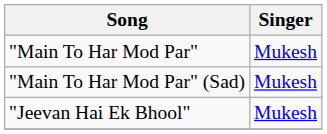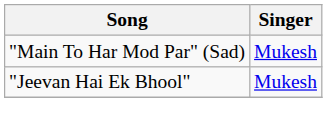 <table class="wikitable">
 <tr>
 <th>Song</th>
 <th>Singer</th>
-</tr>
-<tr>
-<td>"Main To Har Mod Par"</td>
-<td><a href='#'>Mukesh</a></td>
 </tr>
 <tr>
 <td>"Main To Har Mod Par" (Sad)</td>
 <td><a href='#'>Mukesh</a></td>
 </tr>
 <tr>
 <td>"Jeevan Hai Ek Bhool"</td>
 <td><a href='#'>Mukesh</a></td>
 </tr>
 <tr>
 </tr>
 </table>
